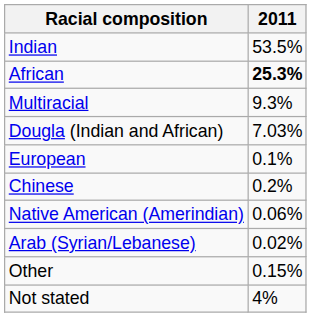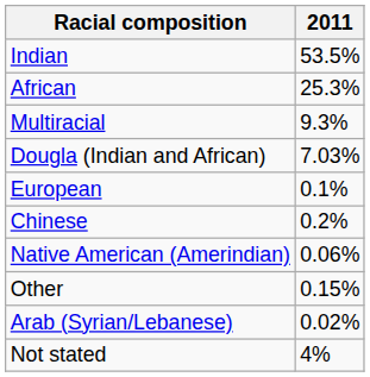 <table class="wikitable sortable collapsible" style="font-size: 90%;">
 <tr>
 <th>Racial composition</th>
 <th>2011</th>
 </tr>
 <tr>
 <td><a href='#'>Indian</a></td>
 <td>53.5%</td>
 </tr>
 <tr>
 <td><a href='#'>African</a></td>
-<td><strong>25.3%</strong></td>
+<td>25.3%</td>
 </tr>
 <tr>
 <td><a href='#'>Multiracial</a></td>
 <td>9.3%</td>
 </tr>
 <tr>
 <td><a href='#'>Dougla</a> (Indian and African)</td>
 <td>7.03%</td>
 </tr>
 <tr>
 <td><a href='#'>European</a></td>
 <td>0.1%</td>
 </tr>
 <tr>
 <td><a href='#'>Chinese</a></td>
 <td>0.2%</td>
 </tr>
 <tr>
 <td><a href='#'>Native American (Amerindian)</a></td>
 <td>0.06%</td>
 </tr>
 <tr>
+<td>Other</td>
+<td>0.15%</td>
+</tr>
+<tr>
 <td><a href='#'>Arab (Syrian/Lebanese)</a></td>
 <td>0.02%</td>
-</tr>
-<tr>
-<td>Other</td>
-<td>0.15%</td>
 </tr>
 <tr>
 <td>Not stated</td>
 <td>4%</td>
 </tr>
 </table>
